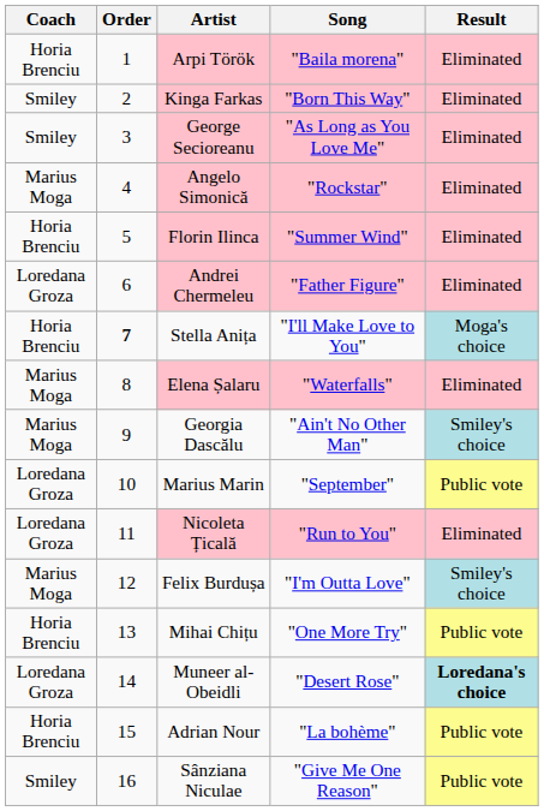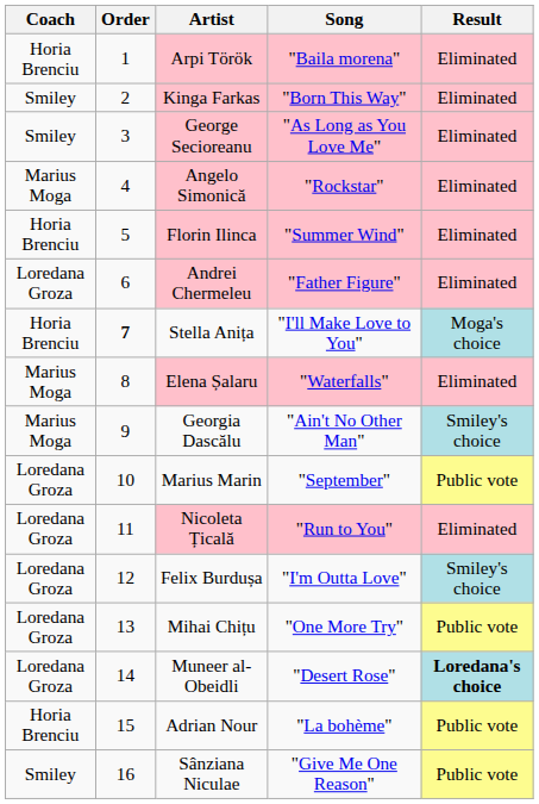 <table class="wikitable" style="text-align: center; width:75%;">
 <tr>
 <th style="width:08%;">Coach</th>
 <th style="width:02%;">Order</th>
 <th style="width:14%;">Artist</th>
 <th style="width:22%;">Song</th>
 <th style="width:10%;">Result</th>
 </tr>
 <tr>
 <td>Horia Brenciu</td>
 <td>1</td>
 <td style="background:pink">Arpi Török</td>
 <td style="background:pink">"<a href='#'>Baila morena</a>"</td>
 <td style="background:pink">Eliminated</td>
 </tr>
 <tr>
 <td>Smiley</td>
 <td>2</td>
 <td style="background:pink">Kinga Farkas</td>
 <td style="background:pink">"<a href='#'>Born This Way</a>"</td>
 <td style="background:pink">Eliminated</td>
 </tr>
 <tr>
 <td>Smiley</td>
 <td>3</td>
 <td style="background:pink">George Secioreanu</td>
 <td style="background:pink">"<a href='#'>As Long as You Love Me</a>"</td>
 <td style="background:pink">Eliminated</td>
 </tr>
 <tr>
 <td>Marius Moga</td>
 <td>4</td>
 <td style="background:pink">Angelo Simonică</td>
 <td style="background:pink">"<a href='#'>Rockstar</a>"</td>
 <td style="background:pink">Eliminated</td>
 </tr>
 <tr>
 <td>Horia Brenciu</td>
 <td>5</td>
 <td style="background:pink">Florin Ilinca</td>
 <td style="background:pink">"<a href='#'>Summer Wind</a>"</td>
 <td style="background:pink">Eliminated</td>
 </tr>
 <tr>
 <td>Loredana Groza</td>
 <td>6</td>
 <td style="background:pink">Andrei Chermeleu</td>
 <td style="background:pink">"<a href='#'>Father Figure</a>"</td>
 <td style="background:pink">Eliminated</td>
 </tr>
 <tr>
 <td>Horia Brenciu</td>
 <td><strong>7</strong></td>
 <td>Stella Anița</td>
 <td>"<a href='#'>I'll Make Love to You</a>"</td>
 <td style="background:#B0E0E6">Moga's choice</td>
 </tr>
 <tr>
 <td>Marius Moga</td>
 <td>8</td>
 <td style="background:pink">Elena Șalaru</td>
 <td style="background:pink">"<a href='#'>Waterfalls</a>"</td>
 <td style="background:pink">Eliminated</td>
 </tr>
 <tr>
 <td>Marius Moga</td>
 <td>9</td>
 <td>Georgia Dascălu</td>
 <td>"<a href='#'>Ain't No Other Man</a>"</td>
 <td style="background:#B0E0E6">Smiley's choice</td>
 </tr>
 <tr>
 <td>Loredana Groza</td>
 <td>10</td>
 <td>Marius Marin</td>
 <td>"<a href='#'>September</a>"</td>
 <td style="background:#FDFC8F">Public vote</td>
 </tr>
 <tr>
 <td>Loredana Groza</td>
 <td>11</td>
 <td style="background:pink">Nicoleta Țicală</td>
 <td style="background:pink">"<a href='#'>Run to You</a>"</td>
 <td style="background:pink">Eliminated</td>
 </tr>
 <tr>
-<td>Marius Moga</td>
+<td>Loredana Groza</td>
 <td>12</td>
 <td>Felix Burdușa</td>
 <td>"<a href='#'>I'm Outta Love</a>"</td>
 <td style="background:#B0E0E6">Smiley's choice</td>
 </tr>
 <tr>
-<td>Horia Brenciu</td>
+<td>Loredana Groza</td>
 <td>13</td>
 <td>Mihai Chițu</td>
 <td>"<a href='#'>One More Try</a>"</td>
 <td style="background:#FDFC8F">Public vote</td>
 </tr>
 <tr>
 <td>Loredana Groza</td>
 <td>14</td>
 <td>Muneer al-Obeidli</td>
 <td>"<a href='#'>Desert Rose</a>"</td>
 <td style="background:#B0E0E6"><strong>Loredana's choice</strong></td>
 </tr>
 <tr>
 <td>Horia Brenciu</td>
 <td>15</td>
 <td>Adrian Nour</td>
 <td>"<a href='#'>La bohème</a>"</td>
 <td style="background:#FDFC8F">Public vote</td>
 </tr>
 <tr>
 <td>Smiley</td>
 <td>16</td>
 <td>Sânziana Niculae</td>
 <td>"<a href='#'>Give Me One Reason</a>"</td>
 <td style="background:#FDFC8F">Public vote</td>
 </tr>
 </table>
